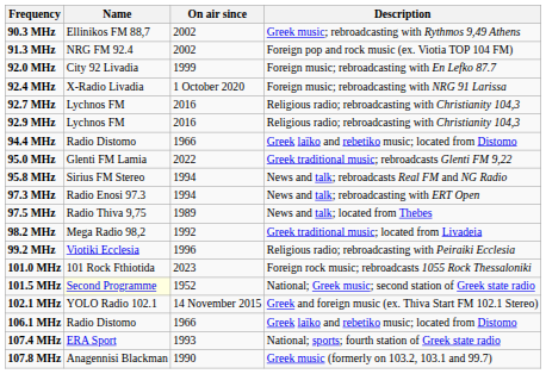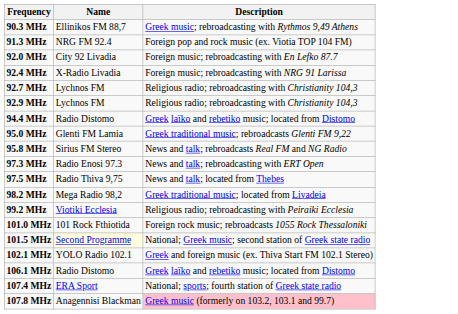 <table class="wikitable">
 <tr>
 <th>Frequency</th>
 <th>Name</th>
-<th>On air since</th>
 <th>Description</th>
 </tr>
 <tr>
 <td><strong>90.3 MHz</strong></td>
 <td>Ellinikos FM 88,7</td>
-<td>2002</td>
 <td><a href='#'>Greek music</a>; rebroadcasting with <em>Rythmos 9,49 Athens</em></td>
 </tr>
 <tr>
 <td><strong>91.3 MHz</strong></td>
 <td>NRG FM 92.4</td>
-<td>2002</td>
 <td>Foreign pop and rock music (ex. Viotia TOP 104 FM)</td>
 </tr>
 <tr>
 <td><strong>92.0 MHz</strong></td>
 <td>City 92 Livadia</td>
-<td>1999</td>
 <td>Foreign music; rebroadcasting with <em>En Lefko 87.7</em></td>
 </tr>
 <tr>
 <td><strong>92.4 MHz</strong></td>
 <td>X-Radio Livadia</td>
-<td>1 October 2020</td>
 <td>Foreign music; rebroadcasting with <em>NRG 91 Larissa</em></td>
 </tr>
 <tr>
 <td><strong>92.7 MHz</strong></td>
 <td>Lychnos FM</td>
-<td>2016</td>
 <td>Religious radio; rebroadcasting with <em>Christianity 104,3</em></td>
 </tr>
 <tr>
 <td><strong>92.9 MHz</strong></td>
 <td>Lychnos FM</td>
-<td>2016</td>
 <td>Religious radio; rebroadcasting with <em>Christianity 104,3</em></td>
 </tr>
 <tr>
 <td><strong>94.4 MHz</strong></td>
 <td>Radio Distomo</td>
-<td>1966</td>
 <td><a href='#'>Greek</a> <a href='#'>laïko</a> and <a href='#'>rebetiko</a> music; located from <a href='#'>Distomo</a></td>
 </tr>
 <tr>
 <td><strong>95.0 MHz</strong></td>
 <td>Glenti FM Lamia</td>
-<td>2022</td>
 <td><a href='#'>Greek traditional music</a>; rebroadcasts <em>Glenti FM 9,22</em></td>
 </tr>
 <tr>
 <td><strong>95.8 MHz</strong></td>
 <td>Sirius FM Stereo</td>
-<td>1994</td>
 <td>News and <a href='#'>talk</a>; rebroadcasts <em>Real FM</em> and <em>NG Radio</em></td>
 </tr>
 <tr>
 <td><strong>97.3 MHz</strong></td>
 <td>Radio Enosi 97.3</td>
-<td>1994</td>
 <td>News and <a href='#'>talk</a>; rebroadcasting with <em>ERT Open</em></td>
 </tr>
 <tr>
 <td><strong>97.5 MHz</strong></td>
 <td>Radio Thiva 9,75</td>
-<td>1989</td>
 <td>News and <a href='#'>talk</a>; located from <a href='#'>Thebes</a></td>
 </tr>
 <tr>
 <td><strong>98.2 MHz</strong></td>
 <td>Mega Radio 98,2</td>
-<td>1992</td>
 <td><a href='#'>Greek traditional music</a>; located from <a href='#'>Livadeia</a></td>
 </tr>
 <tr>
 <td><strong>99.2 MHz</strong></td>
 <td><a href='#'>Viotiki Ecclesia</a></td>
-<td>1996</td>
 <td>Religious radio; rebroadcasting with <em>Peiraiki Ecclesia</em></td>
 </tr>
 <tr>
 <td><strong>101.0 MHz</strong></td>
 <td>101 Rock Fthiotida</td>
-<td>2023</td>
 <td>Foreign rock music; rebroadcasts <em>1055 Rock Thessaloniki</em></td>
 </tr>
 <tr>
 <td><strong>101.5 MHz</strong></td>
 <td style="background: lightyellow;"><a href='#'>Second Programme</a></td>
-<td>1952</td>
 <td>National; <a href='#'>Greek music</a>; second station of <a href='#'>Greek state radio</a></td>
 </tr>
 <tr>
 <td><strong>102.1 MHz</strong></td>
 <td>YOLO Radio 102.1</td>
-<td>14 November 2015</td>
 <td><a href='#'>Greek</a> and foreign music (ex. Thiva Start FM 102.1 Stereo)</td>
 </tr>
 <tr>
 <td><strong>106.1 MHz</strong></td>
 <td>Radio Distomo</td>
-<td>1966</td>
 <td><a href='#'>Greek</a> <a href='#'>laïko</a> and <a href='#'>rebetiko</a> music; located from <a href='#'>Distomo</a></td>
 </tr>
 <tr>
 <td><strong>107.4 MHz</strong></td>
 <td><a href='#'>ERA Sport</a></td>
-<td>1993</td>
 <td>National; <a href='#'>sports</a>; fourth station of <a href='#'>Greek state radio</a></td>
 </tr>
 <tr>
 <td><strong>107.8 MHz</strong></td>
 <td>Anagennisi Blackman</td>
-<td>1990</td>
-<td><a href='#'>Greek music</a> (formerly on 103.2, 103.1 and 99.7)</td>
+<td style="background: pink;"><a href='#'>Greek music</a> (formerly on 103.2, 103.1 and 99.7)</td>
 </tr>
 </table>
